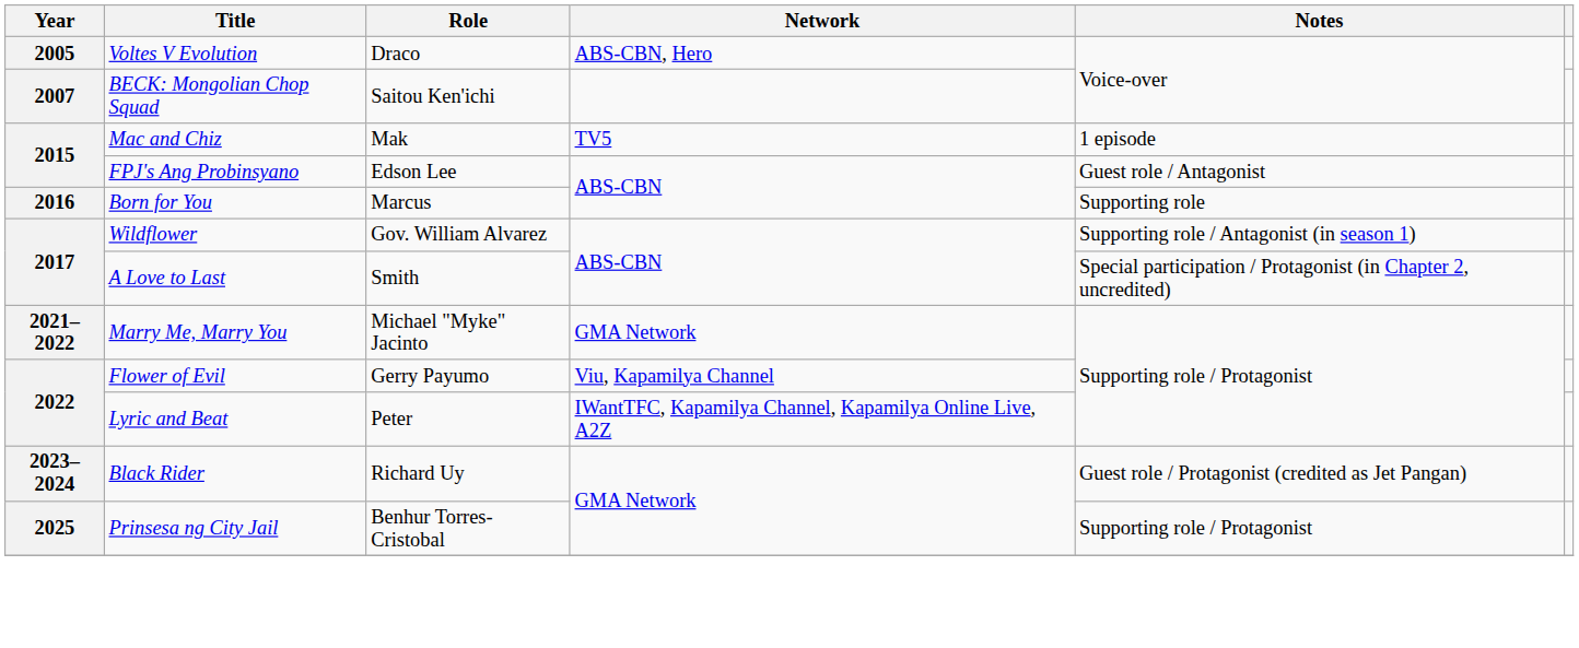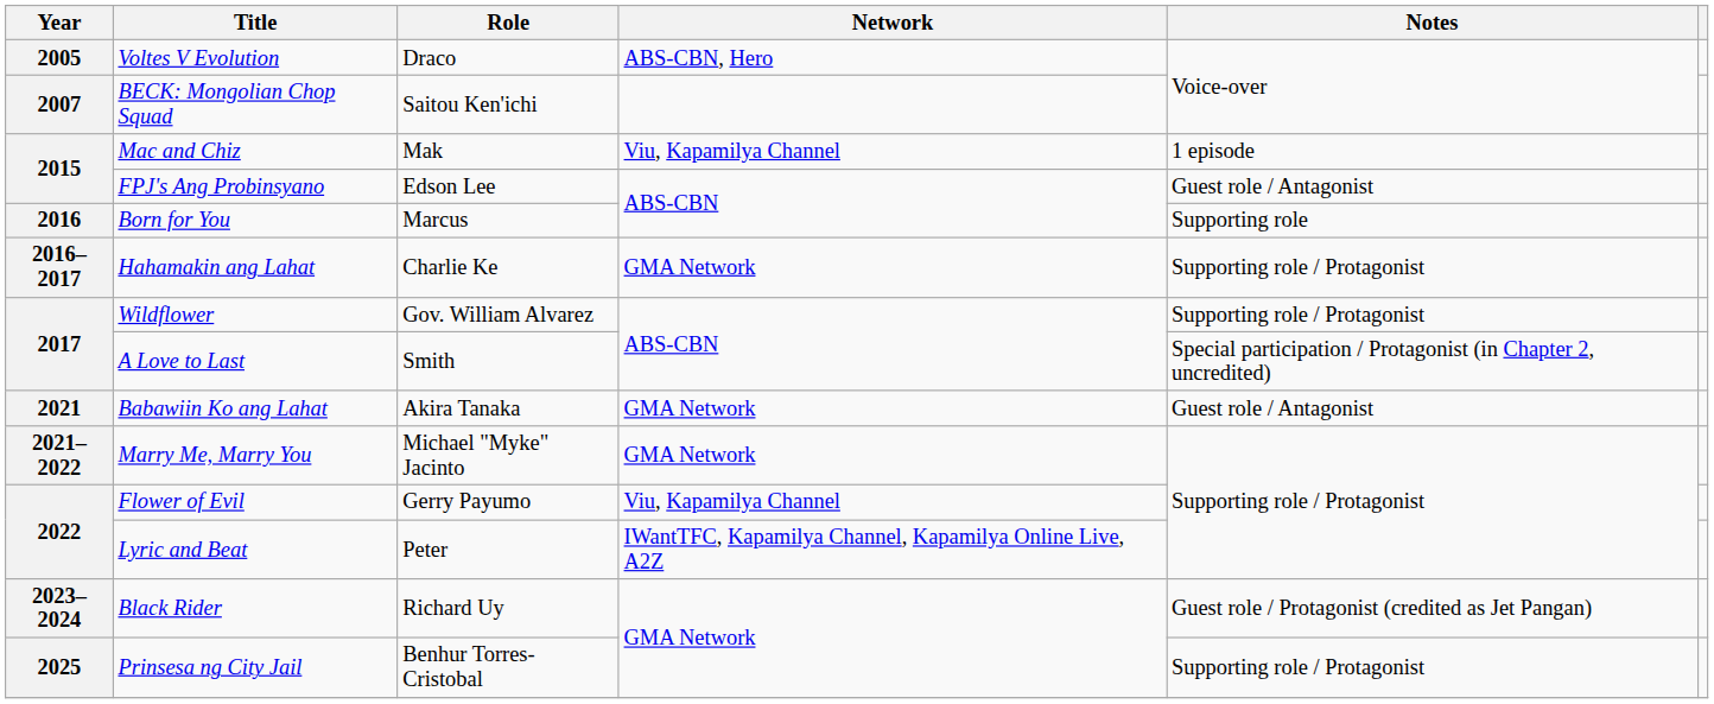 <table class="wikitable sortable plainrowheaders">
 <tr>
 <th scope="col">Year</th>
 <th scope="col">Title</th>
 <th scope="col">Role</th>
 <th scope="col">Network</th>
 <th scope="col">Notes</th>
 <th scope="col" class="unsortable"></th>
 </tr>
 <tr>
 <th scope=row>2005</th>
 <td><em><a href='#'>Voltes V Evolution</a></em></td>
 <td>Draco</td>
 <td><a href='#'>ABS-CBN</a>, <a href='#'>Hero</a></td>
 <td rowspan="2">Voice-over</td>
 <td></td>
 </tr>
 <tr>
 <th scope=row>2007</th>
 <td><em><a href='#'>BECK: Mongolian Chop Squad</a></em></td>
 <td>Saitou Ken'ichi</td>
 <td></td>
 <td></td>
 </tr>
 <tr>
 <th scope=row rowspan="2">2015</th>
 <td><em><a href='#'>Mac and Chiz</a></em></td>
 <td>Mak</td>
-<td><a href='#'>TV5</a></td>
+<td><a href='#'>Viu</a>, <a href='#'>Kapamilya Channel</a></td>
 <td>1 episode</td>
 <td></td>
 </tr>
 <tr>
 <td><em><a href='#'>FPJ's Ang Probinsyano</a></em></td>
 <td>Edson Lee</td>
 <td rowspan="2"><a href='#'>ABS-CBN</a></td>
 <td>Guest role / Antagonist</td>
 <td></td>
 </tr>
 <tr>
 <th scope=row>2016</th>
 <td><em><a href='#'>Born for You</a></em></td>
 <td>Marcus</td>
 <td>Supporting role</td>
 <td></td>
 </tr>
 <tr>
+<th scope=row>2016–2017</th>
+<td><em><a href='#'>Hahamakin ang Lahat</a></em></td>
+<td>Charlie Ke</td>
+<td><a href='#'>GMA Network</a></td>
+<td>Supporting role / Protagonist</td>
+<td></td>
+</tr>
+<tr>
 <th scope=row rowspan="2">2017</th>
 <td><em><a href='#'>Wildflower</a></em></td>
 <td>Gov. William Alvarez</td>
 <td rowspan="2"><a href='#'>ABS-CBN</a></td>
-<td>Supporting role / Antagonist (in <a href='#'>season 1</a>)</td>
+<td>Supporting role / Protagonist</td>
 <td></td>
 </tr>
 <tr>
 <td><em><a href='#'>A Love to Last</a></em></td>
 <td>Smith</td>
 <td>Special participation / Protagonist (in <a href='#'>Chapter 2</a>, uncredited)</td>
+<td></td>
+</tr>
+<tr>
+<th scope=row>2021</th>
+<td><em><a href='#'>Babawiin Ko ang Lahat</a></em></td>
+<td>Akira Tanaka</td>
+<td><a href='#'>GMA Network</a></td>
+<td>Guest role / Antagonist</td>
 <td></td>
 </tr>
 <tr>
 <th scope=row>2021–2022</th>
 <td><em><a href='#'>Marry Me, Marry You</a></em></td>
 <td>Michael "Myke" Jacinto</td>
 <td><a href='#'>GMA Network</a></td>
 <td rowspan="3">Supporting role / Protagonist</td>
 <td></td>
 </tr>
 <tr>
 <th scope=row rowspan="2">2022</th>
 <td><em><a href='#'>Flower of Evil</a></em></td>
 <td>Gerry Payumo</td>
 <td><a href='#'>Viu</a>, <a href='#'>Kapamilya Channel</a></td>
 <td></td>
 </tr>
 <tr>
 <td><em><a href='#'>Lyric and Beat</a></em></td>
 <td>Peter</td>
 <td><a href='#'>IWantTFC</a>, <a href='#'>Kapamilya Channel</a>, <a href='#'>Kapamilya Online Live</a>, <a href='#'>A2Z</a></td>
 <td></td>
 </tr>
 <tr>
 <th scope=row>2023–2024</th>
 <td><em><a href='#'>Black Rider</a></em></td>
 <td>Richard Uy</td>
 <td rowspan="2"><a href='#'>GMA Network</a></td>
 <td>Guest role / Protagonist (credited as Jet Pangan)</td>
 <td></td>
 </tr>
 <tr>
 <th scope=row>2025</th>
 <td><em><a href='#'>Prinsesa ng City Jail</a></em></td>
 <td>Benhur Torres-Cristobal</td>
 <td>Supporting role / Protagonist</td>
 <td></td>
 </tr>
 <tr>
 </tr>
 </table>
